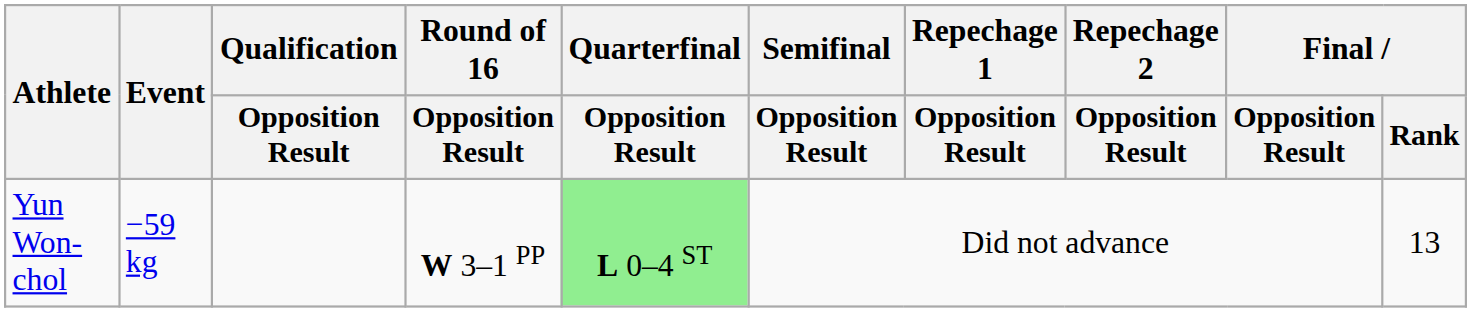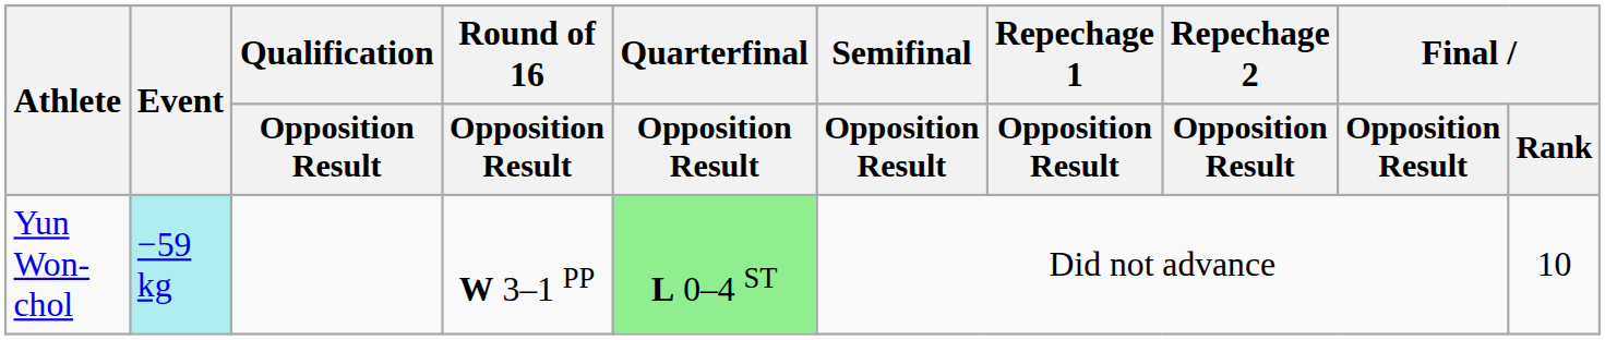 <table class="wikitable" style="font-size:90%">
 <tr>
 <th rowspan=2>Athlete</th>
 <th rowspan=2>Event</th>
 <th>Qualification</th>
 <th>Round of 16</th>
 <th>Quarterfinal</th>
 <th>Semifinal</th>
 <th>Repechage 1</th>
 <th>Repechage 2</th>
 <th colspan=2>Final / </th>
 </tr>
 <tr style="font-size: 95%">
 <th>Opposition<br>Result</th>
 <th>Opposition<br>Result</th>
 <th>Opposition<br>Result</th>
 <th>Opposition<br>Result</th>
 <th>Opposition<br>Result</th>
 <th>Opposition<br>Result</th>
 <th>Opposition<br>Result</th>
 <th>Rank</th>
 </tr>
 <tr align=center>
 <td align=left><a href='#'>Yun Won-chol</a></td>
-<td align=left><a href='#'>−59 kg</a></td>
+<td align=left style="background: paleturquoise;"><a href='#'>−59 kg</a></td>
 <td></td>
 <td><br><strong>W</strong> 3–1 <sup>PP</sup></td>
 <td style="background: lightgreen;"><br><strong>L</strong> 0–4 <sup>ST</sup></td>
 <td colspan=4>Did not advance</td>
-<td>13</td>
+<td>10</td>
 </tr>
 </table>
